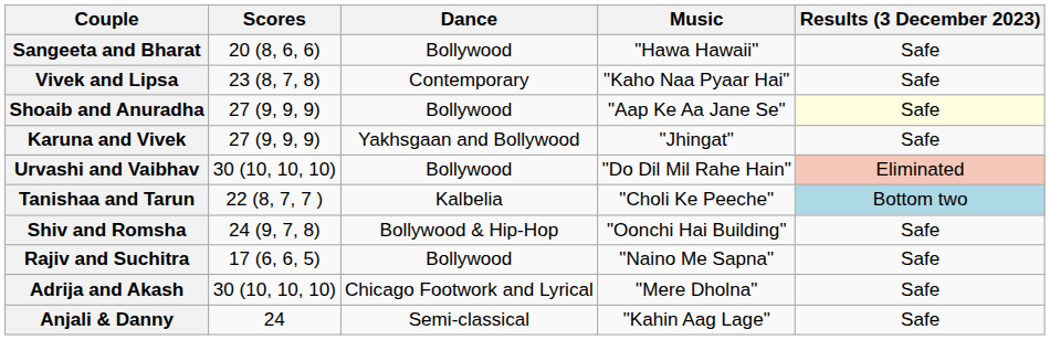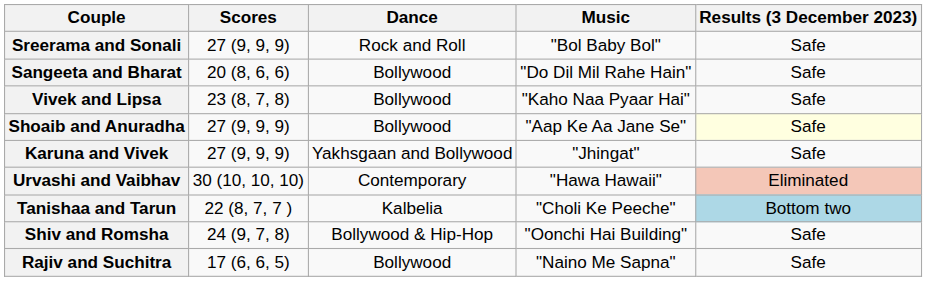 <table class="wikitable plainrowheaders sortable" style="text-align:center;">
 <tr>
 <th class="sortable" scope="col" style="text-align:center">Couple</th>
 <th scope="col">Scores</th>
 <th class="unsortable" scope="col">Dance</th>
 <th scope="col" class="unsortable">Music</th>
 <th scope="col" class="unsortable">Results (3 December 2023)</th>
 </tr>
 <tr>
+<th>Sreerama and Sonali</th>
+<td>27 (9, 9, 9)</td>
+<td>Rock and Roll</td>
+<td>"Bol Baby Bol"</td>
+<td>Safe</td>
+</tr>
+<tr>
 <th>Sangeeta and Bharat</th>
 <td>20 (8, 6, 6)</td>
 <td>Bollywood</td>
-<td>"Hawa Hawaii"</td>
+<td>"Do Dil Mil Rahe Hain"</td>
 <td>Safe</td>
 </tr>
 <tr>
 <th>Vivek and Lipsa</th>
 <td>23 (8, 7, 8)</td>
-<td>Contemporary</td>
+<td>Bollywood</td>
 <td>"Kaho Naa Pyaar Hai"</td>
 <td>Safe</td>
 </tr>
 <tr>
 <th>Shoaib and Anuradha</th>
 <td>27 (9, 9, 9)</td>
 <td>Bollywood</td>
 <td>"Aap Ke Aa Jane Se"</td>
 <td style="background: lightyellow;">Safe</td>
 </tr>
 <tr>
 <th>Karuna and Vivek</th>
 <td>27 (9, 9, 9)</td>
 <td>Yakhsgaan and Bollywood</td>
 <td>"Jhingat"</td>
 <td>Safe</td>
 </tr>
 <tr>
 <th>Urvashi and Vaibhav</th>
 <td>30 (10, 10, 10)</td>
-<td>Bollywood</td>
-<td>"Do Dil Mil Rahe Hain"</td>
+<td>Contemporary</td>
+<td>"Hawa Hawaii"</td>
 <td bgcolor = #f4c7b8>Eliminated</td>
 </tr>
 <tr>
 <th>Tanishaa and Tarun</th>
 <td>22 (8, 7, 7 )</td>
 <td>Kalbelia</td>
 <td>"Choli Ke Peeche"</td>
 <td bgcolor = lightblue>Bottom two</td>
 </tr>
 <tr>
 <th>Shiv and Romsha</th>
 <td>24 (9, 7, 8)</td>
 <td>Bollywood & Hip-Hop</td>
 <td>"Oonchi Hai Building"</td>
 <td>Safe</td>
 </tr>
 <tr>
 <th>Rajiv and Suchitra</th>
 <td>17 (6, 6, 5)</td>
 <td>Bollywood</td>
 <td>"Naino Me Sapna"</td>
 <td>Safe</td>
 </tr>
-<tr>
-<th>Adrija and Akash</th>
-<td>30 (10, 10, 10)</td>
-<td>Chicago Footwork and Lyrical</td>
-<td>"Mere Dholna"</td>
-<td>Safe</td>
-</tr>
-<tr>
-<th>Anjali & Danny</th>
-<td>24</td>
-<td>Semi-classical</td>
-<td>"Kahin Aag Lage"</td>
-<td>Safe</td>
-</tr>
 </table>
